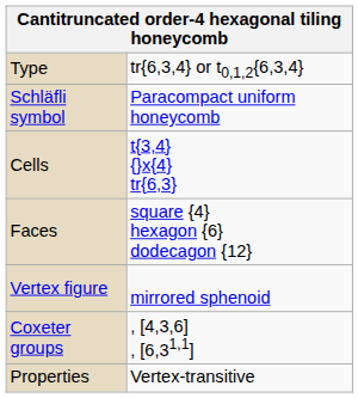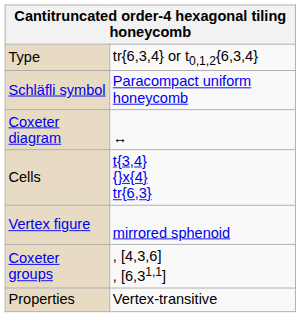 <table class="wikitable" align="right" style="margin-left:10px" width="320">
 <tr>
 <th bgcolor=#e7dcc3 colspan=2>Cantitruncated order-4 hexagonal tiling honeycomb</th>
 </tr>
 <tr>
 <td bgcolor=#e7dcc3>Type</td>
 <td>tr{6,3,4} or t<sub>0,1,2</sub>{6,3,4}</td>
 </tr>
 <tr>
 <td bgcolor=#e7dcc3><a href='#'>Schläfli symbol</a></td>
 <td><a href='#'>Paracompact uniform honeycomb</a></td>
 </tr>
 <tr>
+<td bgcolor=#e7dcc3><a href='#'>Coxeter diagram</a></td>
+<td><br> ↔ </td>
+</tr>
+<tr>
 <td bgcolor=#e7dcc3>Cells</td>
 <td><a href='#'>t{3,4}</a> <br><a href='#'>{}x{4}</a> <br><a href='#'>tr{6,3}</a> </td>
-</tr>
-<tr>
-<td bgcolor=#e7dcc3>Faces</td>
-<td><a href='#'>square</a> {4}<br><a href='#'>hexagon</a> {6}<br><a href='#'>dodecagon</a> {12}</td>
 </tr>
 <tr>
 <td bgcolor=#e7dcc3><a href='#'>Vertex figure</a></td>
 <td><br><a href='#'>mirrored sphenoid</a></td>
 </tr>
 <tr>
 <td bgcolor=#e7dcc3><a href='#'>Coxeter groups</a></td>
 <td>, [4,3,6]<br>, [6,3<sup>1,1</sup>]</td>
 </tr>
 <tr>
 <td bgcolor=#e7dcc3>Properties</td>
 <td>Vertex-transitive</td>
 </tr>
 </table>
